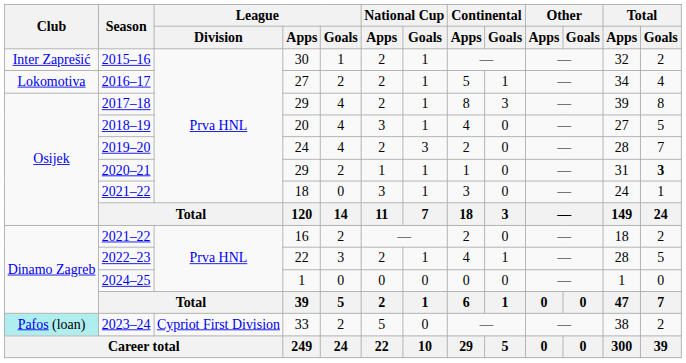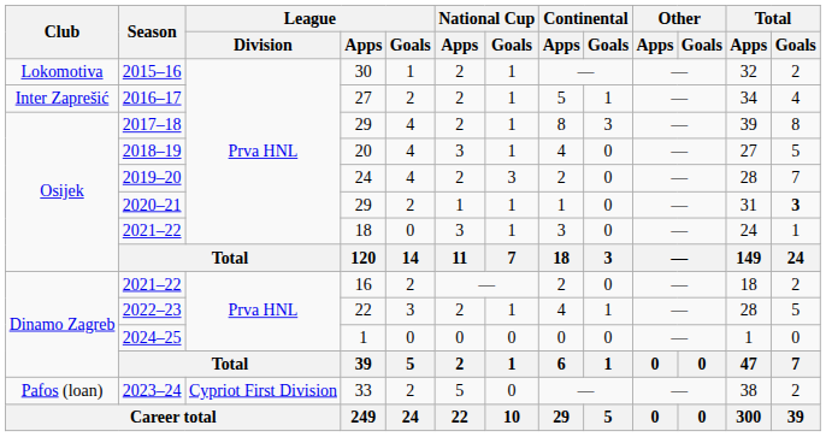 <table class="wikitable" style="text-align:center">
 <tr>
 <th rowspan="2">Club</th>
 <th rowspan="2">Season</th>
 <th colspan="3">League</th>
 <th colspan="2">National Cup</th>
 <th colspan="2">Continental</th>
 <th colspan="2">Other</th>
 <th colspan="2">Total</th>
 </tr>
 <tr>
 <th>Division</th>
 <th>Apps</th>
 <th>Goals</th>
 <th>Apps</th>
 <th>Goals</th>
 <th>Apps</th>
 <th>Goals</th>
 <th>Apps</th>
 <th>Goals</th>
 <th>Apps</th>
 <th>Goals</th>
 </tr>
 <tr>
-<td><a href='#'>Inter Zaprešić</a></td>
+<td><a href='#'>Lokomotiva</a></td>
 <td><a href='#'>2015–16</a></td>
 <td rowspan="7"><a href='#'>Prva HNL</a></td>
 <td>30</td>
 <td>1</td>
 <td>2</td>
 <td>1</td>
 <td colspan="2">—</td>
 <td colspan="2">—</td>
 <td>32</td>
 <td>2</td>
 </tr>
 <tr>
-<td><a href='#'>Lokomotiva</a></td>
+<td><a href='#'>Inter Zaprešić</a></td>
 <td><a href='#'>2016–17</a></td>
 <td>27</td>
 <td>2</td>
 <td>2</td>
 <td>1</td>
 <td>5</td>
 <td>1</td>
 <td colspan="2">—</td>
 <td>34</td>
 <td>4</td>
 </tr>
 <tr>
 <td rowspan="6"><a href='#'>Osijek</a></td>
 <td><a href='#'>2017–18</a></td>
 <td>29</td>
 <td>4</td>
 <td>2</td>
 <td>1</td>
 <td>8</td>
 <td>3</td>
 <td colspan="2">—</td>
 <td>39</td>
 <td>8</td>
 </tr>
 <tr>
 <td><a href='#'>2018–19</a></td>
 <td>20</td>
 <td>4</td>
 <td>3</td>
 <td>1</td>
 <td>4</td>
 <td>0</td>
 <td colspan="2">—</td>
 <td>27</td>
 <td>5</td>
 </tr>
 <tr>
 <td><a href='#'>2019–20</a></td>
 <td>24</td>
 <td>4</td>
 <td>2</td>
 <td>3</td>
 <td>2</td>
 <td>0</td>
 <td colspan="2">—</td>
 <td>28</td>
 <td>7</td>
 </tr>
 <tr>
 <td><a href='#'>2020–21</a></td>
 <td>29</td>
 <td>2</td>
 <td>1</td>
 <td>1</td>
 <td>1</td>
 <td>0</td>
 <td colspan="2">—</td>
 <td>31</td>
 <td><strong>3</strong></td>
 </tr>
 <tr>
 <td><a href='#'>2021–22</a></td>
 <td>18</td>
 <td>0</td>
 <td>3</td>
 <td>1</td>
 <td>3</td>
 <td>0</td>
 <td colspan="2">—</td>
 <td>24</td>
 <td>1</td>
 </tr>
 <tr>
 <th colspan="2">Total</th>
 <th>120</th>
 <th>14</th>
 <th>11</th>
 <th>7</th>
 <th>18</th>
 <th>3</th>
 <th colspan="2">—</th>
 <th>149</th>
 <th>24</th>
 </tr>
 <tr>
 <td rowspan="4"><a href='#'>Dinamo Zagreb</a></td>
 <td><a href='#'>2021–22</a></td>
 <td rowspan="3"><a href='#'>Prva HNL</a></td>
 <td>16</td>
 <td>2</td>
 <td colspan="2">—</td>
 <td>2</td>
 <td>0</td>
 <td colspan="2">—</td>
 <td>18</td>
 <td>2</td>
 </tr>
 <tr>
 <td><a href='#'>2022–23</a></td>
 <td>22</td>
 <td>3</td>
 <td>2</td>
 <td>1</td>
 <td>4</td>
 <td>1</td>
 <td colspan="2">—</td>
 <td>28</td>
 <td>5</td>
 </tr>
 <tr>
 <td><a href='#'>2024–25</a></td>
 <td>1</td>
 <td>0</td>
 <td>0</td>
 <td>0</td>
 <td>0</td>
 <td>0</td>
 <td colspan="2">—</td>
 <td>1</td>
 <td>0</td>
 </tr>
 <tr>
 <th colspan="2">Total</th>
 <th>39</th>
 <th>5</th>
 <th>2</th>
 <th>1</th>
 <th>6</th>
 <th>1</th>
 <th>0</th>
 <th>0</th>
 <th>47</th>
 <th>7</th>
 </tr>
 <tr>
-<td style="background: paleturquoise;"><a href='#'>Pafos</a> (loan)</td>
+<td><a href='#'>Pafos</a> (loan)</td>
 <td><a href='#'>2023–24</a></td>
 <td><a href='#'>Cypriot First Division</a></td>
 <td>33</td>
 <td>2</td>
 <td>5</td>
 <td>0</td>
 <td colspan="2">—</td>
 <td colspan="2">—</td>
 <td>38</td>
 <td>2</td>
 </tr>
 <tr>
 <th colspan="3">Career total</th>
 <th>249</th>
 <th>24</th>
 <th>22</th>
 <th>10</th>
 <th>29</th>
 <th>5</th>
 <th>0</th>
 <th>0</th>
 <th>300</th>
 <th>39</th>
 </tr>
 </table>
